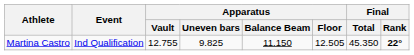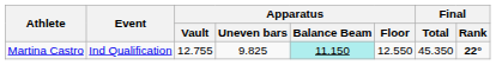 <table class="wikitable" style="font-size:90%">
 <tr>
 <th rowspan="2">Athlete</th>
 <th rowspan="2">Event</th>
 <th colspan = "4">Apparatus</th>
 <th colspan = "2">Final</th>
 </tr>
 <tr>
 <th>Vault</th>
 <th>Uneven bars</th>
 <th>Balance Beam</th>
 <th>Floor</th>
 <th>Total</th>
 <th>Rank</th>
 </tr>
 <tr>
 <td><a href='#'>Martina Castro</a></td>
 <td><a href='#'>Ind Qualification</a></td>
 <td align=center>12.755</td>
 <td align=center>9.825</td>
-<td align=center><u>11.150</u></td>
-<td align=center>12.505</td>
+<td align=center style="background: paleturquoise;"><u>11.150</u></td>
+<td align=center>12.550</td>
 <td align=center>45.350</td>
 <td align=center><strong>22°</strong></td>
 </tr>
 </table>
